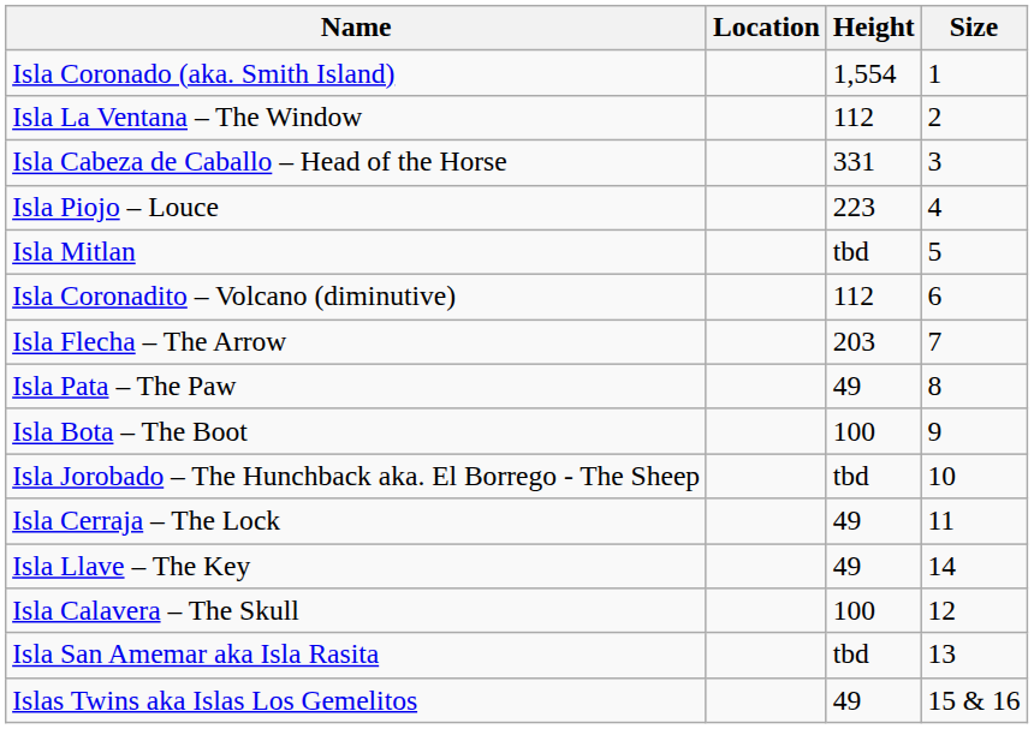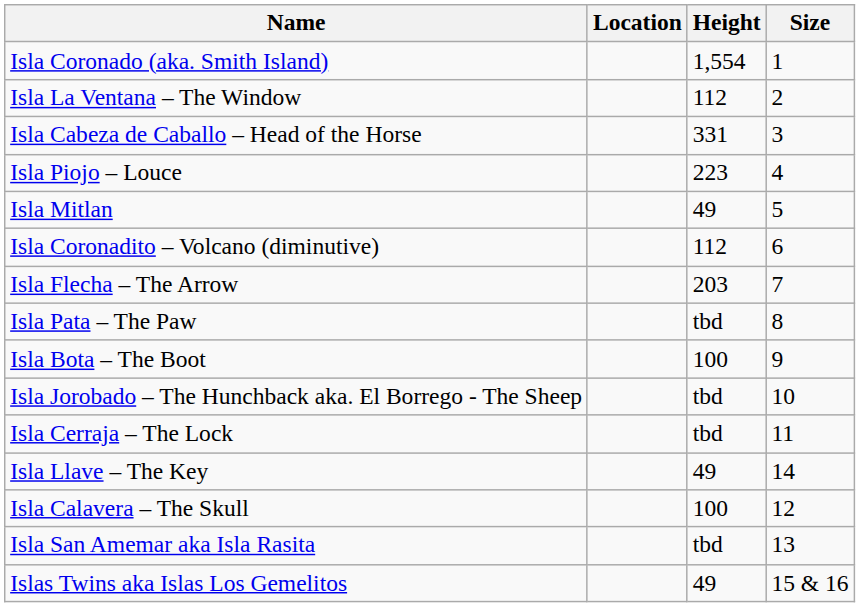 <table class="wikitable sortable" border="1">
 <tr>
 <th scope="col" class="unsortable">Name</th>
 <th scope="col" class="unsortable">Location</th>
 <th scope="col">Height</th>
 <th scope="col">Size</th>
 </tr>
 <tr>
 <td><a href='#'>Isla Coronado (aka. Smith Island)</a></td>
 <td></td>
 <td>1,554</td>
 <td>1</td>
 </tr>
 <tr>
 <td><a href='#'>Isla La Ventana</a> – The Window</td>
 <td></td>
 <td>112</td>
 <td>2</td>
 </tr>
 <tr>
 <td><a href='#'>Isla Cabeza de Caballo</a> – Head of the Horse</td>
 <td></td>
 <td>331</td>
 <td>3</td>
 </tr>
 <tr>
 <td><a href='#'>Isla Piojo</a> – Louce</td>
 <td></td>
 <td>223</td>
 <td>4</td>
 </tr>
 <tr>
 <td><a href='#'>Isla Mitlan</a></td>
 <td></td>
-<td>tbd</td>
+<td>49</td>
 <td>5</td>
 </tr>
 <tr>
 <td><a href='#'>Isla Coronadito</a> – Volcano (diminutive)</td>
 <td></td>
 <td>112</td>
 <td>6</td>
 </tr>
 <tr>
 <td><a href='#'>Isla Flecha</a> – The Arrow</td>
 <td></td>
 <td>203</td>
 <td>7</td>
 </tr>
 <tr>
 <td><a href='#'>Isla Pata</a> – The Paw</td>
 <td></td>
-<td>49</td>
+<td>tbd</td>
 <td>8</td>
 </tr>
 <tr>
 <td><a href='#'>Isla Bota</a> – The Boot</td>
 <td></td>
 <td>100</td>
 <td>9</td>
 </tr>
 <tr>
 <td><a href='#'>Isla Jorobado</a> – The Hunchback aka. El Borrego - The Sheep</td>
 <td></td>
 <td>tbd</td>
 <td>10</td>
 </tr>
 <tr>
 <td><a href='#'>Isla Cerraja</a> – The Lock</td>
 <td></td>
-<td>49</td>
+<td>tbd</td>
 <td>11</td>
 </tr>
 <tr>
 <td><a href='#'>Isla Llave</a> – The Key</td>
 <td></td>
 <td>49</td>
 <td>14</td>
 </tr>
 <tr>
 <td><a href='#'>Isla Calavera</a> – The Skull</td>
 <td></td>
 <td>100</td>
 <td>12</td>
 </tr>
 <tr>
 <td><a href='#'>Isla San Amemar aka Isla Rasita</a></td>
 <td></td>
 <td>tbd</td>
 <td>13</td>
 </tr>
 <tr>
 <td><a href='#'>Islas Twins aka Islas Los Gemelitos</a></td>
 <td></td>
 <td>49</td>
 <td>15 & 16</td>
 </tr>
 </table>
